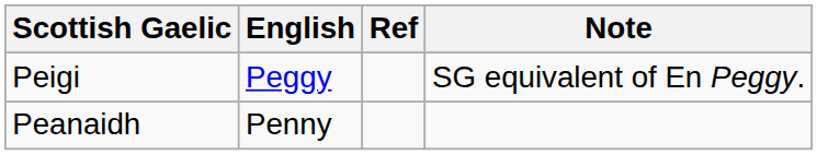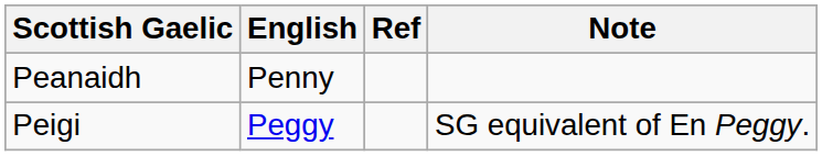 <table class="wikitable sortable">
 <tr>
 <th><strong>Scottish Gaelic</strong></th>
 <th><strong>English</strong></th>
 <th><strong>Ref</strong></th>
 <th><strong>Note</strong></th>
 </tr>
 <tr>
+<td>Peanaidh</td>
+<td>Penny</td>
+<td></td>
+<td></td>
+</tr>
+<tr>
 <td>Peigi</td>
 <td><a href='#'>Peggy</a></td>
 <td></td>
 <td>SG equivalent of En <em>Peggy</em>.</td>
 </tr>
-<tr>
-<td>Peanaidh</td>
-<td>Penny</td>
-<td></td>
-<td></td>
-</tr>
 </table>
